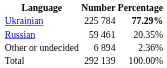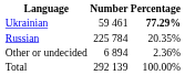 <table class="standard">
 <tr>
 <th>Language</th>
 <th>Number</th>
 <th>Percentage</th>
 </tr>
 <tr>
 <td><a href='#'>Ukrainian</a></td>
-<td align="right">225 784</td>
+<td align="right">59 461</td>
 <td align="right"><strong>77.29%</strong></td>
 </tr>
 <tr>
 <td><a href='#'>Russian</a></td>
-<td align="right">59 461</td>
+<td align="right">225 784</td>
 <td align="right">20.35%</td>
 </tr>
 <tr>
 <td>Other or undecided</td>
 <td align="right">6 894</td>
 <td align="right">2.36%</td>
 </tr>
 <tr>
 <td>Total</td>
 <td align="right">292 139</td>
 <td align="right">100.00%</td>
 </tr>
 </table>
